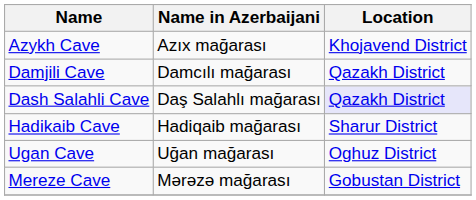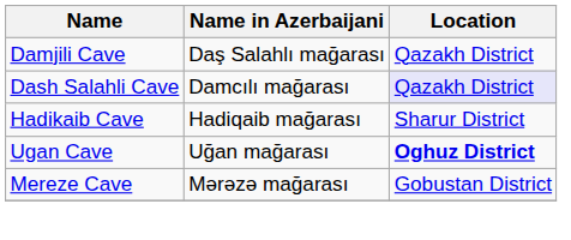 <table class="wikitable">
 <tr>
 <th>Name</th>
 <th>Name in Azerbaijani</th>
 <th>Location</th>
 </tr>
 <tr>
-<td><a href='#'>Azykh Cave</a></td>
-<td>Azıx mağarası</td>
-<td><a href='#'>Khojavend District</a></td>
-</tr>
-<tr>
 <td><a href='#'>Damjili Cave</a></td>
-<td>Damcılı mağarası</td>
+<td>Daş Salahlı mağarası</td>
 <td><a href='#'>Qazakh District</a></td>
 </tr>
 <tr>
 <td><a href='#'>Dash Salahli Cave</a></td>
-<td>Daş Salahlı mağarası</td>
+<td>Damcılı mağarası</td>
 <td style="background: lavender;"><a href='#'>Qazakh District</a></td>
 </tr>
 <tr>
 <td><a href='#'>Hadikaib Cave</a></td>
 <td>Hadiqaib mağarası</td>
 <td><a href='#'>Sharur District</a></td>
 </tr>
 <tr>
 <td><a href='#'>Ugan Cave</a></td>
 <td>Uğan mağarası</td>
-<td><a href='#'>Oghuz District</a></td>
+<td><strong><a href='#'>Oghuz District</a></strong></td>
 </tr>
 <tr>
 <td><a href='#'>Mereze Cave</a></td>
 <td>Mərəzə mağarası</td>
 <td><a href='#'>Gobustan District</a></td>
 </tr>
 <tr>
 </tr>
 </table>
